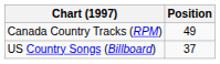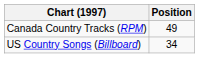 <table class="wikitable sortable">
 <tr>
 <th scope="col">Chart (1997)</th>
 <th scope="col">Position</th>
 </tr>
 <tr>
 <td>Canada Country Tracks (<em><a href='#'>RPM</a></em>)</td>
 <td align="center">49</td>
 </tr>
 <tr>
 <td>US <a href='#'>Country Songs</a> (<em><a href='#'>Billboard</a></em>)</td>
-<td align="center">37</td>
+<td align="center">34</td>
 </tr>
 </table>
